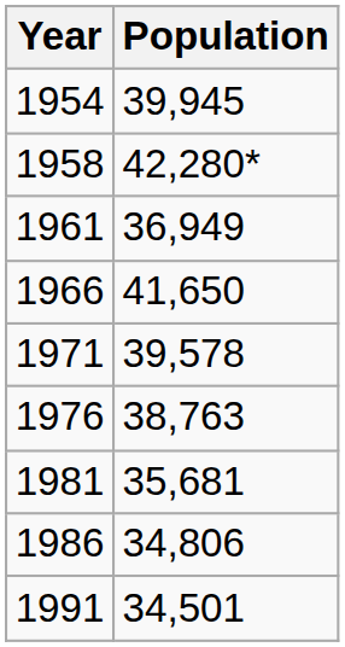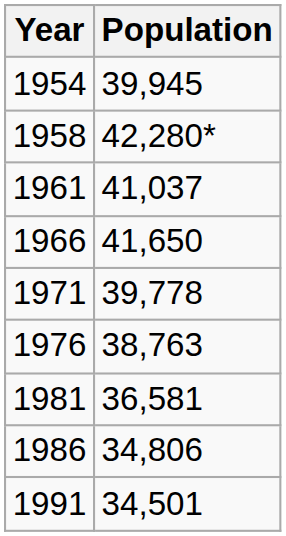 <table class="wikitable">
 <tr>
 <th>Year</th>
 <th>Population</th>
 </tr>
 <tr>
 <td>1954</td>
 <td>39,945</td>
 </tr>
 <tr>
 <td>1958</td>
 <td>42,280*</td>
 </tr>
 <tr>
 <td>1961</td>
-<td>36,949</td>
+<td>41,037</td>
 </tr>
 <tr>
 <td>1966</td>
 <td>41,650</td>
 </tr>
 <tr>
 <td>1971</td>
-<td>39,578</td>
+<td>39,778</td>
 </tr>
 <tr>
 <td>1976</td>
 <td>38,763</td>
 </tr>
 <tr>
 <td>1981</td>
-<td>35,681</td>
+<td>36,581</td>
 </tr>
 <tr>
 <td>1986</td>
 <td>34,806</td>
 </tr>
 <tr>
 <td>1991</td>
 <td>34,501</td>
 </tr>
 </table>
